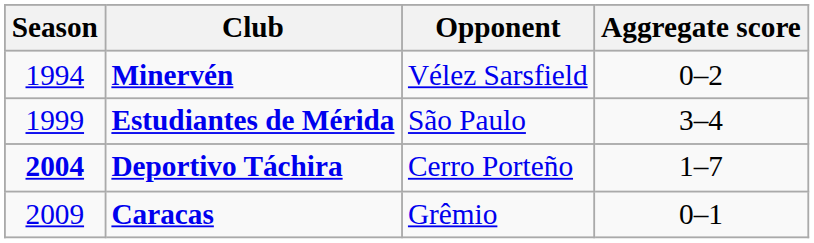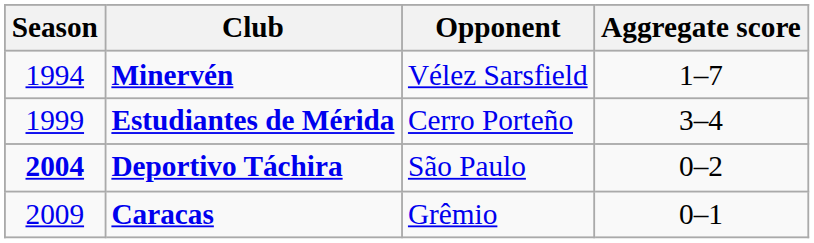 <table class="wikitable sortable">
 <tr>
 <th>Season</th>
 <th>Club</th>
 <th>Opponent</th>
 <th>Aggregate score</th>
 </tr>
 <tr>
 <td align=center><a href='#'>1994</a></td>
 <td><strong><a href='#'>Minervén</a></strong></td>
 <td> <a href='#'>Vélez Sarsfield</a></td>
-<td align=center>0–2</td>
+<td align=center>1–7</td>
 </tr>
 <tr>
 <td align=center><a href='#'>1999</a></td>
 <td><strong><a href='#'>Estudiantes de Mérida</a></strong></td>
-<td> <a href='#'>São Paulo</a></td>
+<td> <a href='#'>Cerro Porteño</a></td>
 <td align=center>3–4</td>
 </tr>
 <tr>
 <td align=center><strong><a href='#'>2004</a></strong></td>
 <td><strong><a href='#'>Deportivo Táchira</a></strong></td>
-<td> <a href='#'>Cerro Porteño</a></td>
-<td align=center>1–7</td>
+<td> <a href='#'>São Paulo</a></td>
+<td align=center>0–2</td>
 </tr>
 <tr>
 <td align=center><a href='#'>2009</a></td>
 <td><strong><a href='#'>Caracas</a></strong></td>
 <td> <a href='#'>Grêmio</a></td>
 <td align=center>0–1</td>
 </tr>
 </table>
